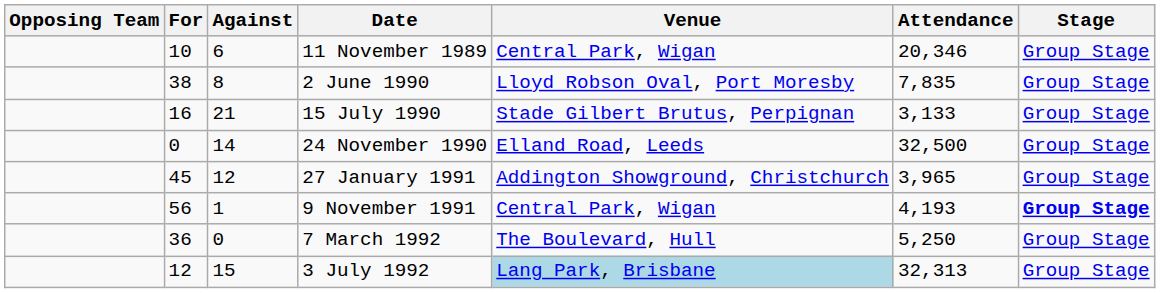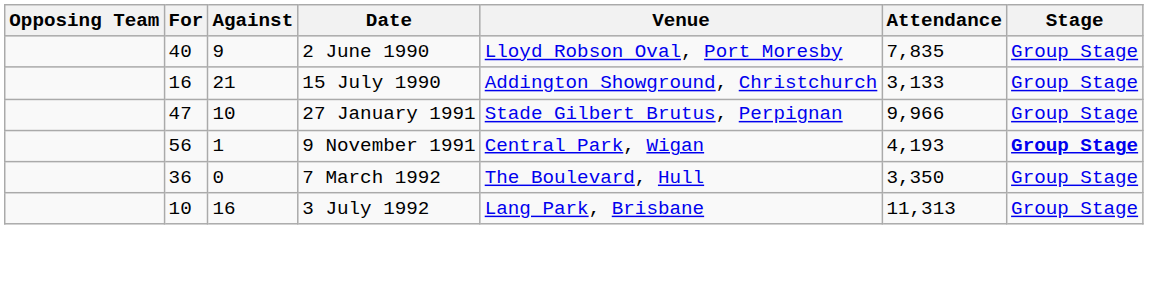 <table class="wikitable">
 <tr>
 <th>Opposing Team</th>
 <th>For</th>
 <th>Against</th>
 <th>Date</th>
 <th>Venue</th>
 <th>Attendance</th>
 <th>Stage</th>
 </tr>
 <tr>
 <td></td>
-<td>10</td>
-<td>6</td>
-<td>11 November 1989</td>
-<td><a href='#'>Central Park</a>, <a href='#'>Wigan</a></td>
-<td>20,346</td>
-<td><a href='#'>Group Stage</a></td>
-</tr>
-<tr>
-<td></td>
-<td>38</td>
-<td>8</td>
+<td>40</td>
+<td>9</td>
 <td>2 June 1990</td>
 <td><a href='#'>Lloyd Robson Oval</a>, <a href='#'>Port Moresby</a></td>
 <td>7,835</td>
 <td><a href='#'>Group Stage</a></td>
 </tr>
 <tr>
 <td></td>
 <td>16</td>
 <td>21</td>
 <td>15 July 1990</td>
-<td><a href='#'>Stade Gilbert Brutus</a>, <a href='#'>Perpignan</a></td>
+<td><a href='#'>Addington Showground</a>, <a href='#'>Christchurch</a></td>
 <td>3,133</td>
 <td><a href='#'>Group Stage</a></td>
 </tr>
 <tr>
 <td></td>
-<td>0</td>
-<td>14</td>
-<td>24 November 1990</td>
-<td><a href='#'>Elland Road</a>, <a href='#'>Leeds</a></td>
-<td>32,500</td>
-<td><a href='#'>Group Stage</a></td>
-</tr>
-<tr>
-<td></td>
-<td>45</td>
-<td>12</td>
+<td>47</td>
+<td>10</td>
 <td>27 January 1991</td>
-<td><a href='#'>Addington Showground</a>, <a href='#'>Christchurch</a></td>
-<td>3,965</td>
+<td><a href='#'>Stade Gilbert Brutus</a>, <a href='#'>Perpignan</a></td>
+<td>9,966</td>
 <td><a href='#'>Group Stage</a></td>
 </tr>
 <tr>
 <td></td>
 <td>56</td>
 <td>1</td>
 <td>9 November 1991</td>
 <td><a href='#'>Central Park</a>, <a href='#'>Wigan</a></td>
 <td>4,193</td>
 <td><strong><a href='#'>Group Stage</a></strong></td>
 </tr>
 <tr>
 <td></td>
 <td>36</td>
 <td>0</td>
 <td>7 March 1992</td>
 <td><a href='#'>The Boulevard</a>, <a href='#'>Hull</a></td>
-<td>5,250</td>
+<td>3,350</td>
 <td><a href='#'>Group Stage</a></td>
 </tr>
 <tr>
 <td></td>
-<td>12</td>
-<td>15</td>
+<td>10</td>
+<td>16</td>
 <td>3 July 1992</td>
-<td style="background: lightblue;"><a href='#'>Lang Park</a>, <a href='#'>Brisbane</a></td>
-<td>32,313</td>
+<td><a href='#'>Lang Park</a>, <a href='#'>Brisbane</a></td>
+<td>11,313</td>
 <td><a href='#'>Group Stage</a></td>
 </tr>
 </table>
